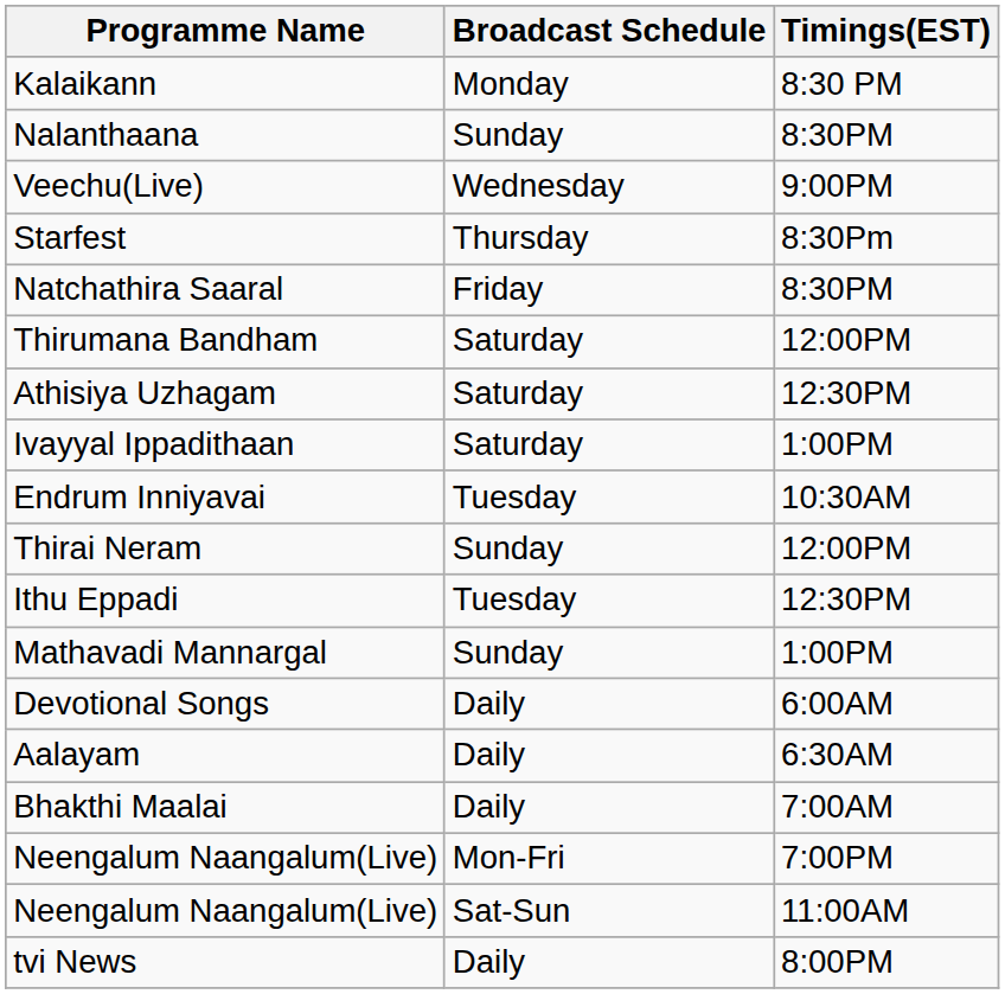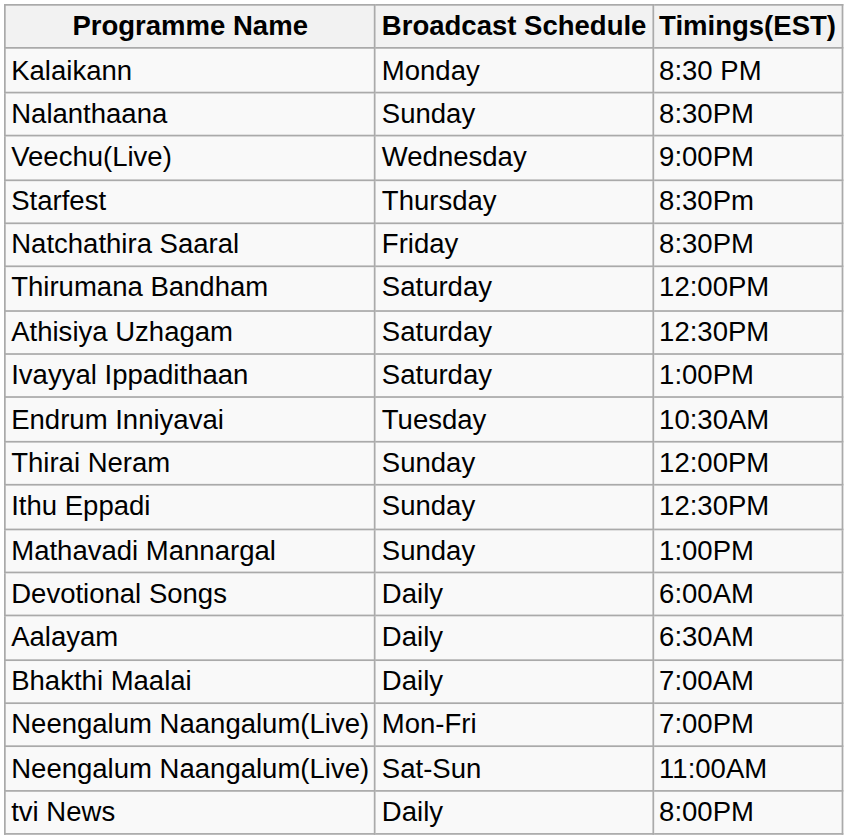 <table class="wikitable sortable">
 <tr>
 <th>Programme Name</th>
 <th>Broadcast Schedule</th>
 <th>Timings(EST)</th>
 </tr>
 <tr>
 <td>Kalaikann</td>
 <td>Monday</td>
 <td>8:30 PM</td>
 </tr>
 <tr>
 <td>Nalanthaana</td>
 <td>Sunday</td>
 <td>8:30PM</td>
 </tr>
 <tr>
 <td>Veechu(Live)</td>
 <td>Wednesday</td>
 <td>9:00PM</td>
 </tr>
 <tr>
 <td>Starfest</td>
 <td>Thursday</td>
 <td>8:30Pm</td>
 </tr>
 <tr>
 <td>Natchathira Saaral</td>
 <td>Friday</td>
 <td>8:30PM</td>
 </tr>
 <tr>
 <td>Thirumana Bandham</td>
 <td>Saturday</td>
 <td>12:00PM</td>
 </tr>
 <tr>
 <td>Athisiya Uzhagam</td>
 <td>Saturday</td>
 <td>12:30PM</td>
 </tr>
 <tr>
 <td>Ivayyal Ippadithaan</td>
 <td>Saturday</td>
 <td>1:00PM</td>
 </tr>
 <tr>
 <td>Endrum Inniyavai</td>
 <td>Tuesday</td>
 <td>10:30AM</td>
 </tr>
 <tr>
 <td>Thirai Neram</td>
 <td>Sunday</td>
 <td>12:00PM</td>
 </tr>
 <tr>
 <td>Ithu Eppadi</td>
-<td>Tuesday</td>
+<td>Sunday</td>
 <td>12:30PM</td>
 </tr>
 <tr>
 <td>Mathavadi Mannargal</td>
 <td>Sunday</td>
 <td>1:00PM</td>
 </tr>
 <tr>
 <td>Devotional Songs</td>
 <td>Daily</td>
 <td>6:00AM</td>
 </tr>
 <tr>
 <td>Aalayam</td>
 <td>Daily</td>
 <td>6:30AM</td>
 </tr>
 <tr>
 <td>Bhakthi Maalai</td>
 <td>Daily</td>
 <td>7:00AM</td>
 </tr>
 <tr>
 <td>Neengalum Naangalum(Live)</td>
 <td>Mon-Fri</td>
 <td>7:00PM</td>
 </tr>
 <tr>
 <td>Neengalum Naangalum(Live)</td>
 <td>Sat-Sun</td>
 <td>11:00AM</td>
 </tr>
 <tr>
 <td>tvi News</td>
 <td>Daily</td>
 <td>8:00PM</td>
 </tr>
 </table>
